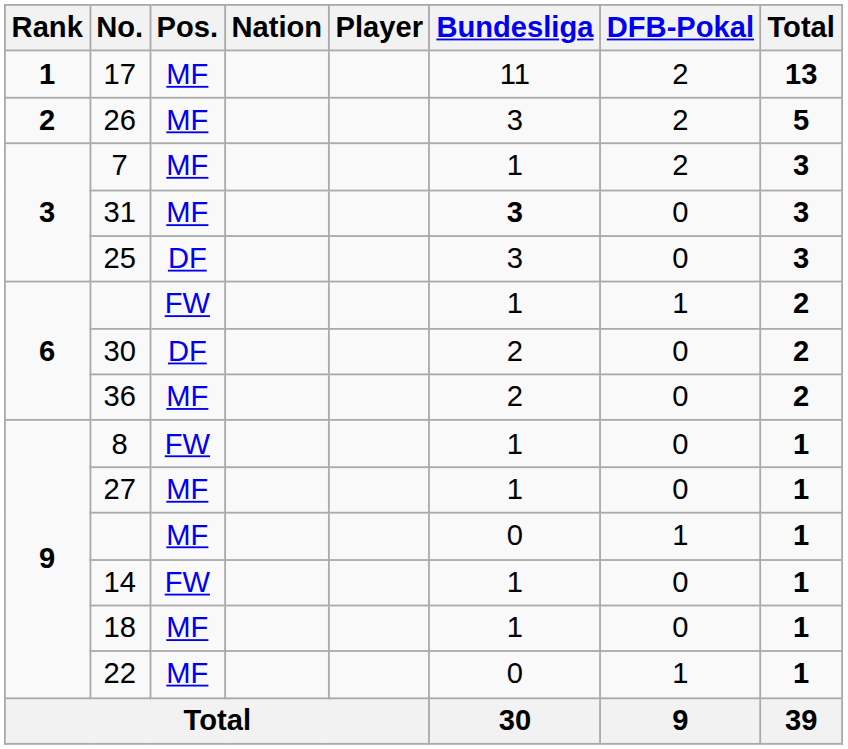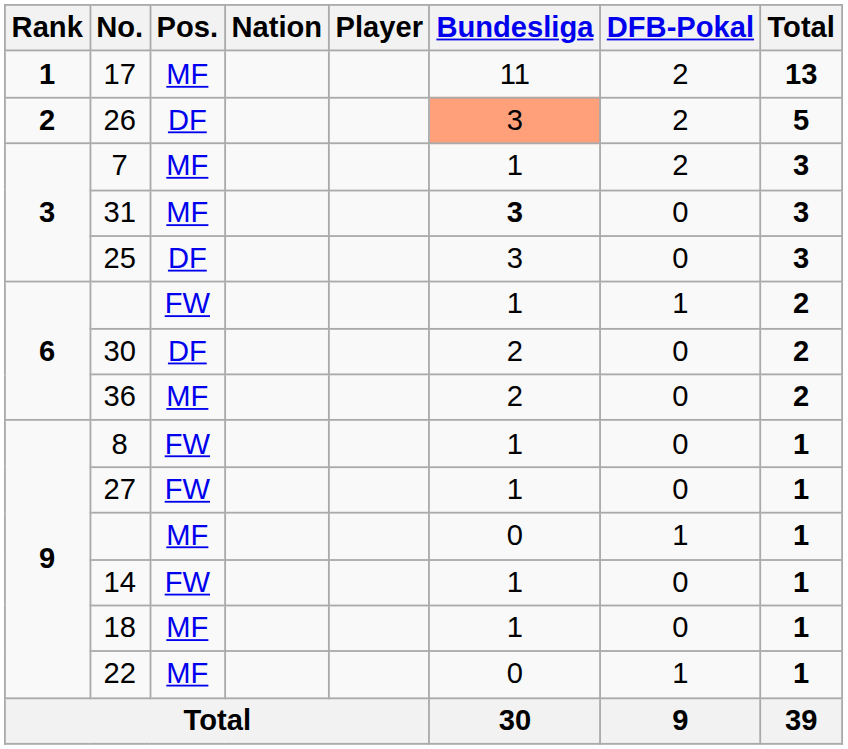 <table class="wikitable sortable" style="text-align: center;">
 <tr>
 <th>Rank</th>
 <th>No.</th>
 <th>Pos.</th>
 <th>Nation</th>
 <th>Player</th>
 <th><a href='#'>Bundesliga</a></th>
 <th><a href='#'>DFB-Pokal</a></th>
 <th>Total</th>
 </tr>
 <tr>
 <td><strong>1</strong></td>
 <td>17</td>
 <td><a href='#'>MF</a></td>
 <td></td>
 <td></td>
 <td>11</td>
 <td>2</td>
 <td><strong>13</strong></td>
 </tr>
 <tr>
 <td><strong>2</strong></td>
 <td>26</td>
-<td><a href='#'>MF</a></td>
+<td><a href='#'>DF</a></td>
 <td></td>
 <td></td>
-<td>3</td>
+<td style="background: lightsalmon;">3</td>
 <td>2</td>
 <td><strong>5</strong></td>
 </tr>
 <tr>
 <td rowspan="3"><strong>3</strong></td>
 <td>7</td>
 <td><a href='#'>MF</a></td>
 <td></td>
 <td></td>
 <td>1</td>
 <td>2</td>
 <td><strong>3</strong></td>
 </tr>
 <tr>
 <td>31</td>
 <td><a href='#'>MF</a></td>
 <td></td>
 <td></td>
 <td><strong>3</strong></td>
 <td>0</td>
 <td><strong>3</strong></td>
 </tr>
 <tr>
 <td>25</td>
 <td><a href='#'>DF</a></td>
 <td></td>
 <td></td>
 <td>3</td>
 <td>0</td>
 <td><strong>3</strong></td>
 </tr>
 <tr>
 <td rowspan="3"><strong>6</strong></td>
 <td></td>
 <td><a href='#'>FW</a></td>
 <td></td>
 <td></td>
 <td>1</td>
 <td>1</td>
 <td><strong>2</strong></td>
 </tr>
 <tr>
 <td>30</td>
 <td><a href='#'>DF</a></td>
 <td></td>
 <td></td>
 <td>2</td>
 <td>0</td>
 <td><strong>2</strong></td>
 </tr>
 <tr>
 <td>36</td>
 <td><a href='#'>MF</a></td>
 <td></td>
 <td></td>
 <td>2</td>
 <td>0</td>
 <td><strong>2</strong></td>
 </tr>
 <tr>
 <td rowspan="6"><strong>9</strong></td>
 <td>8</td>
 <td><a href='#'>FW</a></td>
 <td></td>
 <td></td>
 <td>1</td>
 <td>0</td>
 <td><strong>1</strong></td>
 </tr>
 <tr>
 <td>27</td>
-<td><a href='#'>MF</a></td>
+<td><a href='#'>FW</a></td>
 <td></td>
 <td></td>
 <td>1</td>
 <td>0</td>
 <td><strong>1</strong></td>
 </tr>
 <tr>
 <td></td>
 <td><a href='#'>MF</a></td>
 <td></td>
 <td></td>
 <td>0</td>
 <td>1</td>
 <td><strong>1</strong></td>
 </tr>
 <tr>
 <td>14</td>
 <td><a href='#'>FW</a></td>
 <td></td>
 <td></td>
 <td>1</td>
 <td>0</td>
 <td><strong>1</strong></td>
 </tr>
 <tr>
 <td>18</td>
 <td><a href='#'>MF</a></td>
 <td></td>
 <td></td>
 <td>1</td>
 <td>0</td>
 <td><strong>1</strong></td>
 </tr>
 <tr>
 <td>22</td>
 <td><a href='#'>MF</a></td>
 <td></td>
 <td></td>
 <td>0</td>
 <td>1</td>
 <td><strong>1</strong></td>
 </tr>
 <tr>
 <th colspan="5">Total</th>
 <th>30</th>
 <th>9</th>
 <th>39</th>
 </tr>
 </table>
